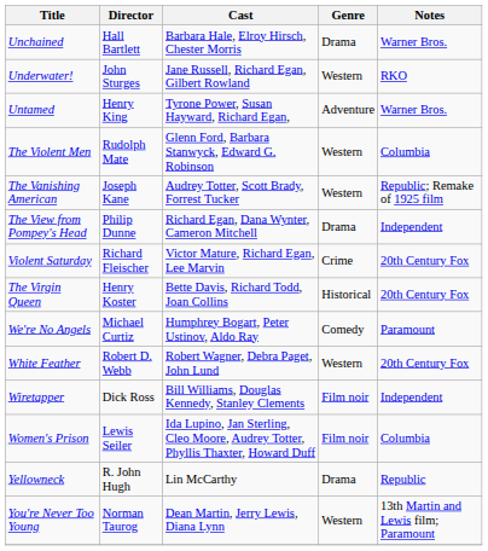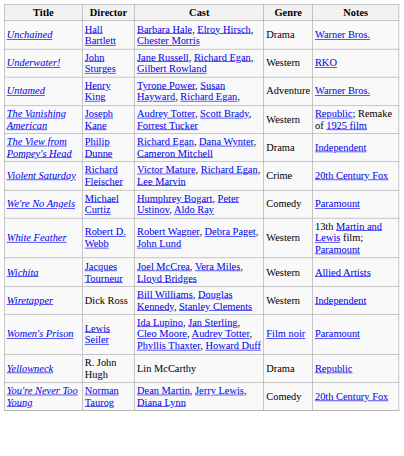 <table class="wikitable sortable">
 <tr>
 <th>Title</th>
 <th>Director</th>
 <th>Cast</th>
 <th>Genre</th>
 <th>Notes</th>
 </tr>
 <tr>
 <td><em><a href='#'>Unchained</a></em></td>
 <td><a href='#'>Hall Bartlett</a></td>
 <td><a href='#'>Barbara Hale</a>, <a href='#'>Elroy Hirsch</a>, <a href='#'>Chester Morris</a></td>
 <td>Drama</td>
 <td><a href='#'>Warner Bros.</a></td>
 </tr>
 <tr>
 <td><em><a href='#'>Underwater!</a></em></td>
 <td><a href='#'>John Sturges</a></td>
 <td><a href='#'>Jane Russell</a>, <a href='#'>Richard Egan</a>, <a href='#'>Gilbert Rowland</a></td>
 <td>Western</td>
 <td><a href='#'>RKO</a></td>
 </tr>
 <tr>
 <td><em><a href='#'>Untamed</a></em></td>
 <td><a href='#'>Henry King</a></td>
 <td><a href='#'>Tyrone Power</a>, <a href='#'>Susan Hayward</a>, <a href='#'>Richard Egan</a>,</td>
 <td>Adventure</td>
 <td><a href='#'>Warner Bros.</a></td>
 </tr>
 <tr>
-<td><em><a href='#'>The Violent Men</a></em></td>
-<td><a href='#'>Rudolph Mate</a></td>
-<td><a href='#'>Glenn Ford</a>, <a href='#'>Barbara Stanwyck</a>, <a href='#'>Edward G. Robinson</a></td>
-<td>Western</td>
-<td><a href='#'>Columbia</a></td>
-</tr>
-<tr>
 <td><em><a href='#'>The Vanishing American</a></em></td>
 <td><a href='#'>Joseph Kane</a></td>
 <td><a href='#'>Audrey Totter</a>, <a href='#'>Scott Brady</a>, <a href='#'>Forrest Tucker</a></td>
 <td>Western</td>
 <td><a href='#'>Republic</a>; Remake of <a href='#'>1925 film</a></td>
 </tr>
 <tr>
 <td><em><a href='#'>The View from Pompey's Head</a></em></td>
 <td><a href='#'>Philip Dunne</a></td>
 <td><a href='#'>Richard Egan</a>, <a href='#'>Dana Wynter</a>, <a href='#'>Cameron Mitchell</a></td>
 <td>Drama</td>
 <td><a href='#'>Independent</a></td>
 </tr>
 <tr>
 <td><em><a href='#'>Violent Saturday</a></em></td>
 <td><a href='#'>Richard Fleischer</a></td>
 <td><a href='#'>Victor Mature</a>, <a href='#'>Richard Egan</a>, <a href='#'>Lee Marvin</a></td>
 <td>Crime</td>
 <td><a href='#'>20th Century Fox</a></td>
 </tr>
 <tr>
-<td><em><a href='#'>The Virgin Queen</a></em></td>
-<td><a href='#'>Henry Koster</a></td>
-<td><a href='#'>Bette Davis</a>, <a href='#'>Richard Todd</a>, <a href='#'>Joan Collins</a></td>
-<td>Historical</td>
-<td><a href='#'>20th Century Fox</a></td>
-</tr>
-<tr>
 <td><em><a href='#'>We're No Angels</a></em></td>
 <td><a href='#'>Michael Curtiz</a></td>
 <td><a href='#'>Humphrey Bogart</a>, <a href='#'>Peter Ustinov</a>, <a href='#'>Aldo Ray</a></td>
 <td>Comedy</td>
 <td><a href='#'>Paramount</a></td>
 </tr>
 <tr>
 <td><em><a href='#'>White Feather</a></em></td>
 <td><a href='#'>Robert D. Webb</a></td>
 <td><a href='#'>Robert Wagner</a>, <a href='#'>Debra Paget</a>, <a href='#'>John Lund</a></td>
 <td>Western</td>
-<td><a href='#'>20th Century Fox</a></td>
+<td>13th <a href='#'>Martin and Lewis</a> film; <a href='#'>Paramount</a></td>
+</tr>
+<tr>
+<td><em><a href='#'>Wichita</a></em></td>
+<td><a href='#'>Jacques Tourneur</a></td>
+<td><a href='#'>Joel McCrea</a>, <a href='#'>Vera Miles</a>, <a href='#'>Lloyd Bridges</a></td>
+<td>Western</td>
+<td><a href='#'>Allied Artists</a></td>
 </tr>
 <tr>
 <td><em><a href='#'>Wiretapper</a></em></td>
 <td>Dick Ross</td>
 <td><a href='#'>Bill Williams</a>,  <a href='#'>Douglas Kennedy</a>, <a href='#'>Stanley Clements</a></td>
-<td><a href='#'>Film noir</a></td>
+<td>Western</td>
 <td><a href='#'>Independent</a></td>
 </tr>
 <tr>
 <td><em><a href='#'>Women's Prison</a></em></td>
 <td><a href='#'>Lewis Seiler</a></td>
 <td><a href='#'>Ida Lupino</a>, <a href='#'>Jan Sterling</a>, <a href='#'>Cleo Moore</a>, <a href='#'>Audrey Totter</a>, <a href='#'>Phyllis Thaxter</a>, <a href='#'>Howard Duff</a></td>
 <td><a href='#'>Film noir</a></td>
-<td><a href='#'>Columbia</a></td>
+<td><a href='#'>Paramount</a></td>
 </tr>
 <tr>
 <td><em><a href='#'>Yellowneck</a></em></td>
 <td>R. John Hugh</td>
 <td>Lin McCarthy</td>
 <td>Drama</td>
 <td><a href='#'>Republic</a></td>
 </tr>
 <tr>
 <td><em><a href='#'>You're Never Too Young</a></em></td>
 <td><a href='#'>Norman Taurog</a></td>
 <td><a href='#'>Dean Martin</a>, <a href='#'>Jerry Lewis</a>, <a href='#'>Diana Lynn</a></td>
-<td>Western</td>
-<td>13th <a href='#'>Martin and Lewis</a> film; <a href='#'>Paramount</a></td>
+<td>Comedy</td>
+<td><a href='#'>20th Century Fox</a></td>
 </tr>
 <tr>
 </tr>
 </table>
